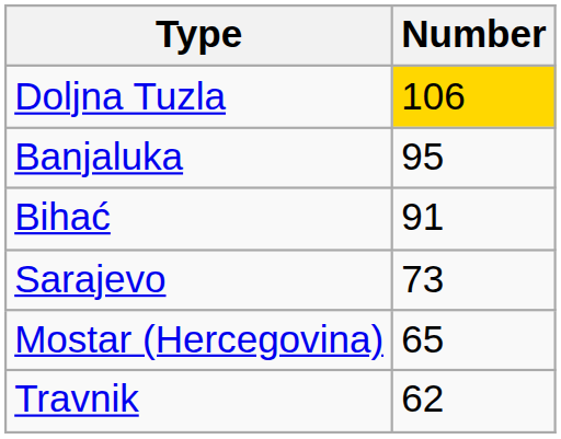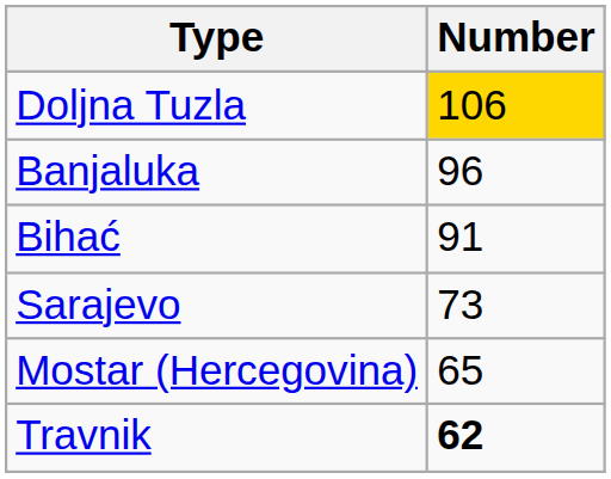 <table class="wikitable">
 <tr>
 <th>Type</th>
 <th>Number</th>
 </tr>
 <tr>
 <td><a href='#'>Doljna Tuzla</a></td>
 <td style="background: gold;">106</td>
 </tr>
 <tr>
 <td><a href='#'>Banjaluka</a></td>
-<td>95</td>
+<td>96</td>
 </tr>
 <tr>
 <td><a href='#'>Bihać</a></td>
 <td>91</td>
 </tr>
 <tr>
 <td><a href='#'>Sarajevo</a></td>
 <td>73</td>
 </tr>
 <tr>
 <td><a href='#'>Mostar (Hercegovina)</a></td>
 <td>65</td>
 </tr>
 <tr>
 <td><a href='#'>Travnik</a></td>
-<td>62</td>
+<td><strong>62</strong></td>
 </tr>
 </table>
